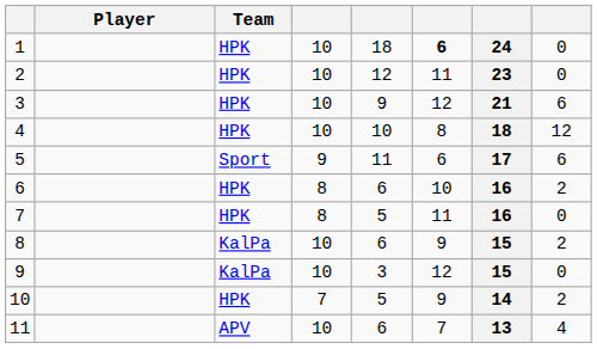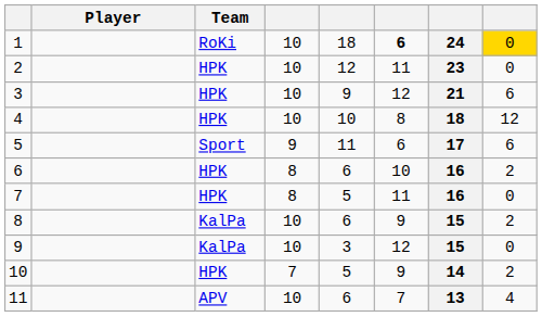 <table class="wikitable sortable" style="text-align: center">
 <tr>
 <th></th>
 <th style="width: 10em;">Player</th>
 <th style="width: 4em;">Team</th>
 <th style="width: 3em;"></th>
 <th style="width: 3em;"></th>
 <th style="width: 3em;"></th>
 <th style="width: 3em;"></th>
 <th style="width: 3em;"></th>
 </tr>
 <tr>
 <td>1</td>
 <td style="text-align:left;"></td>
-<td style="text-align:left;"><a href='#'>HPK</a></td>
+<td style="text-align:left;"><a href='#'>RoKi</a></td>
 <td>10</td>
 <td>18</td>
 <td><strong>6</strong></td>
 <th>24</th>
-<td>0</td>
+<td style="background: gold;">0</td>
 </tr>
 <tr>
 <td>2</td>
 <td style="text-align:left;"></td>
 <td style="text-align:left;"><a href='#'>HPK</a></td>
 <td>10</td>
 <td>12</td>
 <td>11</td>
 <th>23</th>
 <td>0</td>
 </tr>
 <tr>
 <td>3</td>
 <td style="text-align:left;"></td>
 <td style="text-align:left;"><a href='#'>HPK</a></td>
 <td>10</td>
 <td>9</td>
 <td>12</td>
 <th>21</th>
 <td>6</td>
 </tr>
 <tr>
 <td>4</td>
 <td style="text-align:left;"></td>
 <td style="text-align:left;"><a href='#'>HPK</a></td>
 <td>10</td>
 <td>10</td>
 <td>8</td>
 <th>18</th>
 <td>12</td>
 </tr>
 <tr>
 <td>5</td>
 <td style="text-align:left;"></td>
 <td style="text-align:left;"><a href='#'>Sport</a></td>
 <td>9</td>
 <td>11</td>
 <td>6</td>
 <th>17</th>
 <td>6</td>
 </tr>
 <tr>
 <td>6</td>
 <td style="text-align:left;"></td>
 <td style="text-align:left;"><a href='#'>HPK</a></td>
 <td>8</td>
 <td>6</td>
 <td>10</td>
 <th>16</th>
 <td>2</td>
 </tr>
 <tr>
 <td>7</td>
 <td style="text-align:left;"></td>
 <td style="text-align:left;"><a href='#'>HPK</a></td>
 <td>8</td>
 <td>5</td>
 <td>11</td>
 <th>16</th>
 <td>0</td>
 </tr>
 <tr>
 <td>8</td>
 <td style="text-align:left;"></td>
 <td style="text-align:left;"><a href='#'>KalPa</a></td>
 <td>10</td>
 <td>6</td>
 <td>9</td>
 <th>15</th>
 <td>2</td>
 </tr>
 <tr>
 <td>9</td>
 <td style="text-align:left;"></td>
 <td style="text-align:left;"><a href='#'>KalPa</a></td>
 <td>10</td>
 <td>3</td>
 <td>12</td>
 <th>15</th>
 <td>0</td>
 </tr>
 <tr>
 <td>10</td>
 <td style="text-align:left;"></td>
 <td style="text-align:left;"><a href='#'>HPK</a></td>
 <td>7</td>
 <td>5</td>
 <td>9</td>
 <th>14</th>
 <td>2</td>
 </tr>
 <tr>
 <td>11</td>
 <td style="text-align:left;"></td>
 <td style="text-align:left;"><a href='#'>APV</a></td>
 <td>10</td>
 <td>6</td>
 <td>7</td>
 <th>13</th>
 <td>4</td>
 </tr>
 </table>
